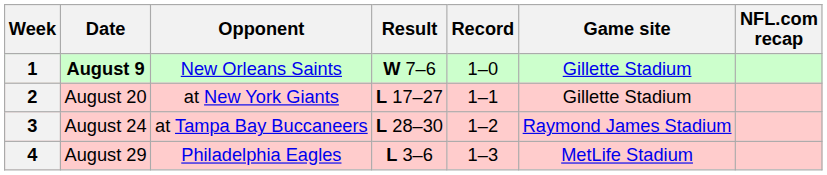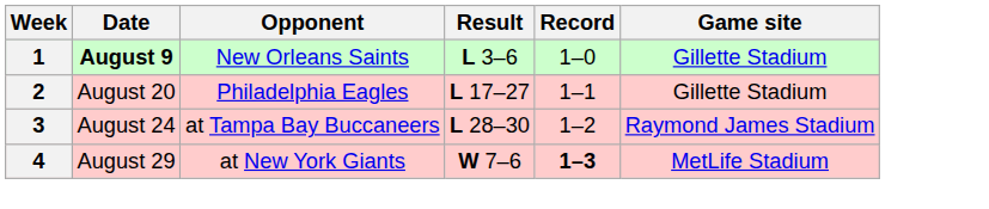 <table class="wikitable" style="align=center">
 <tr>
 <th>Week</th>
 <th>Date</th>
 <th>Opponent</th>
 <th>Result</th>
 <th>Record</th>
 <th>Game site</th>
-<th>NFL.com<br>recap</th>
 </tr>
 <tr style="background:#cfc; text-align:center;">
 <th>1</th>
 <td><strong>August 9</strong></td>
 <td><a href='#'>New Orleans Saints</a></td>
-<td><strong>W</strong> 7–6</td>
+<td><strong>L</strong> 3–6</td>
 <td>1–0</td>
 <td><a href='#'>Gillette Stadium</a></td>
-<td></td>
 </tr>
 <tr style="background:#fcc; text-align:center;">
 <th>2</th>
 <td>August 20</td>
-<td>at <a href='#'>New York Giants</a></td>
+<td><a href='#'>Philadelphia Eagles</a></td>
 <td><strong>L</strong> 17–27</td>
 <td>1–1</td>
 <td>Gillette Stadium</td>
-<td></td>
 </tr>
 <tr style="background:#fcc; text-align:center;">
 <th>3</th>
 <td>August 24</td>
 <td>at <a href='#'>Tampa Bay Buccaneers</a></td>
 <td><strong>L</strong> 28–30</td>
 <td>1–2</td>
 <td><a href='#'>Raymond James Stadium</a></td>
-<td></td>
 </tr>
 <tr style="background:#fcc; text-align:center;">
 <th>4</th>
 <td>August 29</td>
-<td><a href='#'>Philadelphia Eagles</a></td>
-<td><strong>L</strong> 3–6</td>
-<td>1–3</td>
+<td>at <a href='#'>New York Giants</a></td>
+<td><strong>W</strong> 7–6</td>
+<td><strong>1–3</strong></td>
 <td><a href='#'>MetLife Stadium</a></td>
-<td></td>
 </tr>
 </table>
